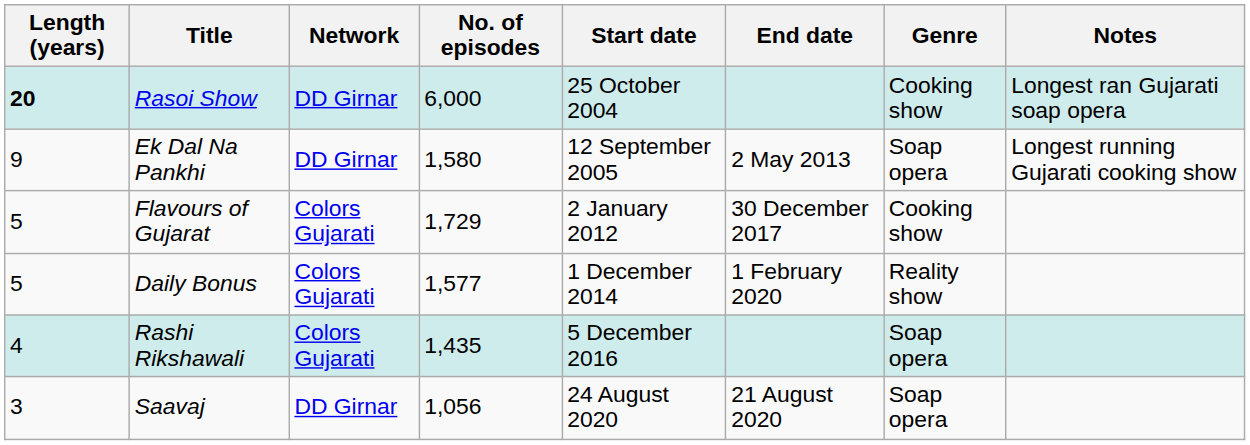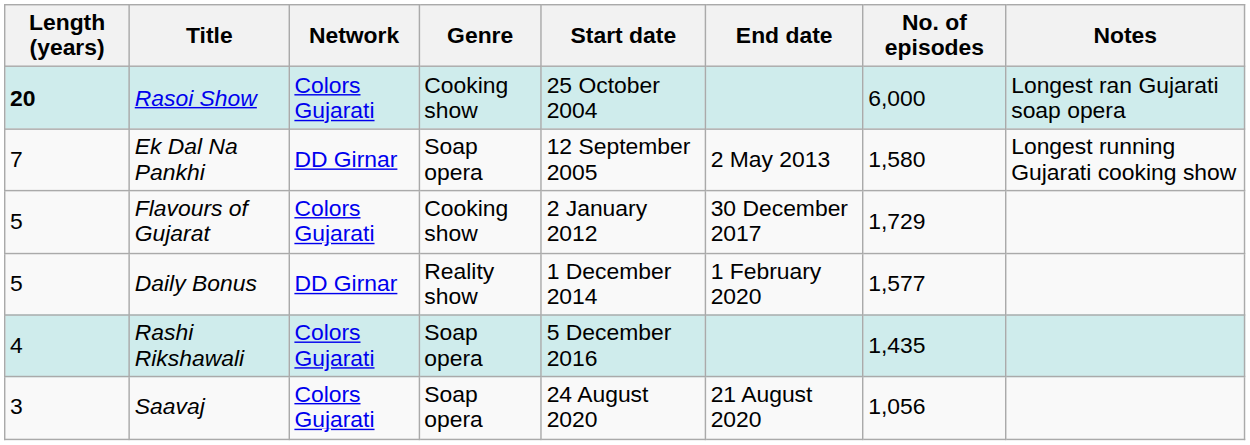 <table class="wikitable sortable" text-align:center;>
 <tr>
 <th>Length (years)</th>
 <th>Title</th>
 <th>Network</th>
-<th>No. of episodes</th>
+<th>Genre</th>
 <th>Start date</th>
 <th>End date</th>
-<th>Genre</th>
+<th>No. of episodes</th>
 <th>Notes</th>
 </tr>
 <tr style="background:#cfecec">
 <td><strong>20</strong></td>
 <td><em><a href='#'>Rasoi Show</a></em></td>
-<td><a href='#'>DD Girnar</a></td>
-<td>6,000</td>
+<td><a href='#'>Colors Gujarati</a></td>
+<td>Cooking show</td>
 <td>25 October 2004</td>
 <td></td>
-<td>Cooking show</td>
+<td>6,000</td>
 <td>Longest ran Gujarati soap opera</td>
 </tr>
 <tr>
-<td>9</td>
+<td>7</td>
 <td><em>Ek Dal Na Pankhi</em></td>
 <td><a href='#'>DD Girnar</a></td>
-<td>1,580</td>
+<td>Soap opera</td>
 <td>12 September 2005</td>
 <td>2 May 2013</td>
-<td>Soap opera</td>
+<td>1,580</td>
 <td>Longest running Gujarati cooking show</td>
 </tr>
 <tr>
 <td>5</td>
 <td><em>Flavours of Gujarat</em></td>
 <td><a href='#'>Colors Gujarati</a></td>
-<td>1,729</td>
+<td>Cooking show</td>
 <td>2 January 2012</td>
 <td>30 December 2017</td>
-<td>Cooking show</td>
+<td>1,729</td>
 <td></td>
 </tr>
 <tr>
 <td>5</td>
 <td><em>Daily Bonus</em></td>
-<td><a href='#'>Colors Gujarati</a></td>
-<td>1,577</td>
+<td><a href='#'>DD Girnar</a></td>
+<td>Reality show</td>
 <td>1 December 2014</td>
 <td>1 February 2020</td>
-<td>Reality show</td>
+<td>1,577</td>
 <td></td>
 </tr>
 <tr style="background:#cfecec">
 <td>4</td>
 <td><em>Rashi Rikshawali</em></td>
 <td><a href='#'>Colors Gujarati</a></td>
-<td>1,435</td>
+<td>Soap opera</td>
 <td>5 December 2016</td>
 <td></td>
-<td>Soap opera</td>
+<td>1,435</td>
 <td></td>
 </tr>
 <tr>
 <td>3</td>
 <td><em>Saavaj</em></td>
-<td><a href='#'>DD Girnar</a></td>
-<td>1,056</td>
+<td><a href='#'>Colors Gujarati</a></td>
+<td>Soap opera</td>
 <td>24 August 2020</td>
 <td>21 August 2020</td>
-<td>Soap opera</td>
+<td>1,056</td>
 <td></td>
 </tr>
 </table>
